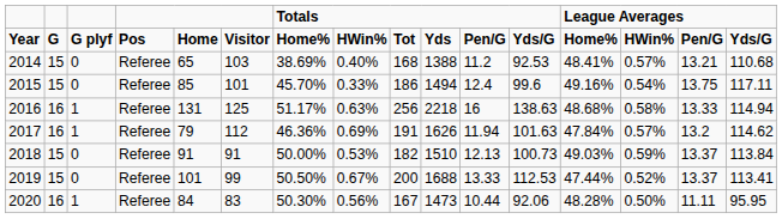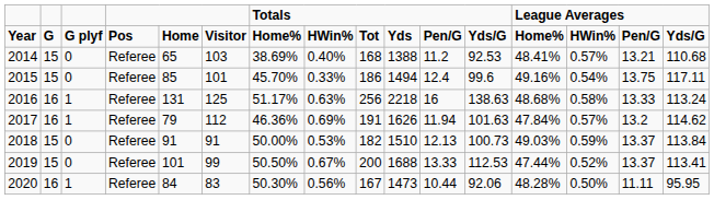 <table class="wikitable">
 <tr>
 <td></td>
 <td></td>
 <td></td>
 <td colspan="3"></td>
 <td colspan="6"><strong>Totals</strong></td>
 <td colspan="4"><strong>League Averages</strong></td>
 </tr>
 <tr>
 <td><strong>Year</strong></td>
 <td><strong>G</strong></td>
 <td><strong>G plyf</strong></td>
 <td><strong>Pos</strong></td>
 <td><strong>Home</strong></td>
 <td><strong>Visitor</strong></td>
 <td><strong>Home%</strong></td>
 <td><strong>HWin%</strong></td>
 <td><strong>Tot</strong></td>
 <td><strong>Yds</strong></td>
 <td><strong>Pen/G</strong></td>
 <td><strong>Yds/G</strong></td>
 <td><strong>Home%</strong></td>
 <td><strong>HWin%</strong></td>
 <td><strong>Pen/G</strong></td>
 <td><strong>Yds/G</strong></td>
 </tr>
 <tr>
 <td>2014</td>
 <td>15</td>
 <td>0</td>
 <td>Referee</td>
 <td>65</td>
 <td>103</td>
 <td>38.69%</td>
 <td>0.40%</td>
 <td>168</td>
 <td>1388</td>
 <td>11.2</td>
 <td>92.53</td>
 <td>48.41%</td>
 <td>0.57%</td>
 <td>13.21</td>
 <td>110.68</td>
 </tr>
 <tr>
 <td>2015</td>
 <td>15</td>
 <td>0</td>
 <td>Referee</td>
 <td>85</td>
 <td>101</td>
 <td>45.70%</td>
 <td>0.33%</td>
 <td>186</td>
 <td>1494</td>
 <td>12.4</td>
 <td>99.6</td>
 <td>49.16%</td>
 <td>0.54%</td>
 <td>13.75</td>
 <td>117.11</td>
 </tr>
 <tr>
 <td>2016</td>
 <td>16</td>
 <td>1</td>
 <td>Referee</td>
 <td>131</td>
 <td>125</td>
 <td>51.17%</td>
 <td>0.63%</td>
 <td>256</td>
 <td>2218</td>
 <td>16</td>
 <td>138.63</td>
 <td>48.68%</td>
 <td>0.58%</td>
 <td>13.33</td>
-<td>114.94</td>
+<td>113.24</td>
 </tr>
 <tr>
 <td>2017</td>
 <td>16</td>
 <td>1</td>
 <td>Referee</td>
 <td>79</td>
 <td>112</td>
 <td>46.36%</td>
 <td>0.69%</td>
 <td>191</td>
 <td>1626</td>
 <td>11.94</td>
 <td>101.63</td>
 <td>47.84%</td>
 <td>0.57%</td>
 <td>13.2</td>
 <td>114.62</td>
 </tr>
 <tr>
 <td>2018</td>
 <td>15</td>
 <td>0</td>
 <td>Referee</td>
 <td>91</td>
 <td>91</td>
 <td>50.00%</td>
 <td>0.53%</td>
 <td>182</td>
 <td>1510</td>
 <td>12.13</td>
 <td>100.73</td>
 <td>49.03%</td>
 <td>0.59%</td>
 <td>13.37</td>
 <td>113.84</td>
 </tr>
 <tr>
 <td>2019</td>
 <td>15</td>
 <td>0</td>
 <td>Referee</td>
 <td>101</td>
 <td>99</td>
 <td>50.50%</td>
 <td>0.67%</td>
 <td>200</td>
 <td>1688</td>
 <td>13.33</td>
 <td>112.53</td>
 <td>47.44%</td>
 <td>0.52%</td>
 <td>13.37</td>
 <td>113.41</td>
 </tr>
 <tr>
 <td>2020</td>
 <td>16</td>
 <td>1</td>
 <td>Referee</td>
 <td>84</td>
 <td>83</td>
 <td>50.30%</td>
 <td>0.56%</td>
 <td>167</td>
 <td>1473</td>
 <td>10.44</td>
 <td>92.06</td>
 <td>48.28%</td>
 <td>0.50%</td>
 <td>11.11</td>
 <td>95.95</td>
 </tr>
 </table>
